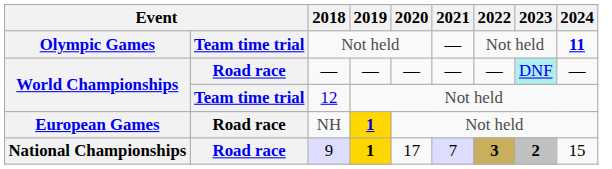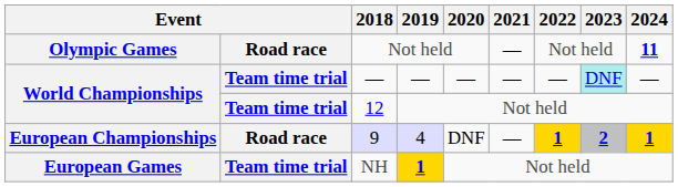 <table class="wikitable plainrowheaders">
 <tr>
 <th scope="col" colspan=2>Event</th>
 <th scope="col">2018</th>
 <th scope="col">2019</th>
 <th scope="col">2020</th>
 <th scope="col">2021</th>
 <th scope="col">2022</th>
 <th scope="col">2023</th>
 <th scope="col">2024</th>
 </tr>
 <tr style="text-align:center;">
 <th scope="row"> <a href='#'>Olympic Games</a></th>
-<th scope="row"><a href='#'>Team time trial</a></th>
+<th scope="row">Road race</th>
 <td style="color:#4d4d4d;" colspan=3>Not held</td>
 <td>—</td>
 <td style="color:#4d4d4d;" colspan=2>Not held</td>
 <td><strong><a href='#'>11</a></strong></td>
 </tr>
 <tr style="text-align:center;">
 <th scope="row" rowspan=2> <a href='#'>World Championships</a></th>
-<th scope="row"><a href='#'>Road race</a></th>
+<th scope="row"><a href='#'>Team time trial</a></th>
 <td>—</td>
 <td>—</td>
 <td>—</td>
 <td>—</td>
 <td>—</td>
 <td style="background: paleturquoise;"><a href='#'>DNF</a></td>
 <td>—</td>
 </tr>
 <tr style="text-align:center;">
 <th scope="row"><a href='#'>Team time trial</a></th>
 <td><a href='#'>12</a></td>
 <td style="color:#4d4d4d;" colspan=6>Not held</td>
 </tr>
 <tr style="text-align:center;">
+<th scope="row"> <a href='#'>European Championships</a></th>
+<th scope="row">Road race</th>
+<td style="background:#ddf;">9</td>
+<td style="background:#ddf;">4</td>
+<td>DNF</td>
+<td>—</td>
+<td style="background:gold;"><a href='#'><strong>1</strong></a></td>
+<td style="background:silver;"><a href='#'><strong>2</strong></a></td>
+<td style="background:gold;"><a href='#'><strong>1</strong></a></td>
+</tr>
+<tr style="text-align:center;">
 <th scope="row" rowspan=1> <a href='#'>European Games</a></th>
-<th scope="row">Road race</th>
+<th scope="row"><a href='#'>Team time trial</a></th>
 <td style="color:#4d4d4d;">NH</td>
 <td style="background:gold;"><a href='#'><strong>1</strong></a></td>
 <td style="color:#4d4d4d;" colspan=5>Not held</td>
 </tr>
-<tr style="text-align:center;">
-<th scope="row"> National Championships</th>
-<th scope="row"><a href='#'>Road race</a></th>
-<td style="background:#ddf;">9</td>
-<td style="background:gold;"><strong>1</strong></td>
-<td>17</td>
-<td style="background:#ddf;">7</td>
-<td style="background:#C9AE5D;"><strong>3</strong></td>
-<td style="background:silver;"><strong>2</strong></td>
-<td>15</td>
-</tr>
 </table>
